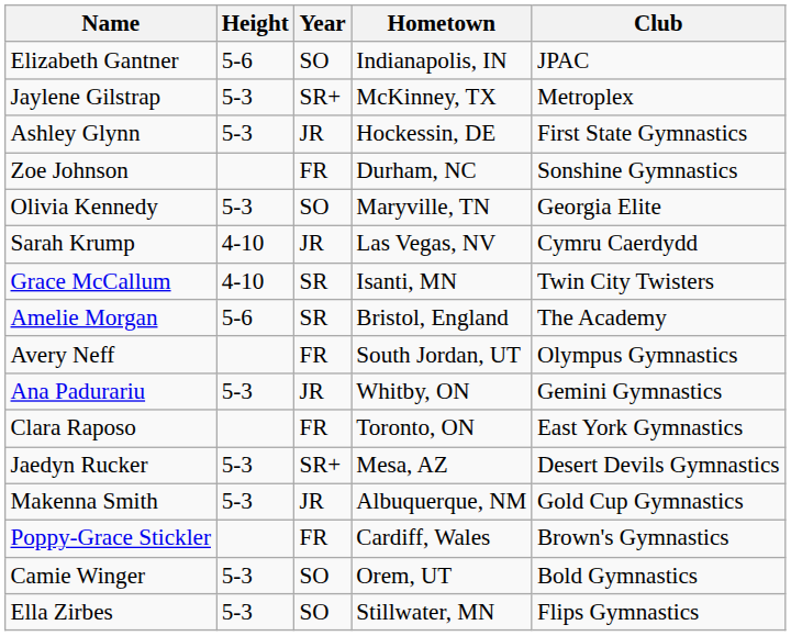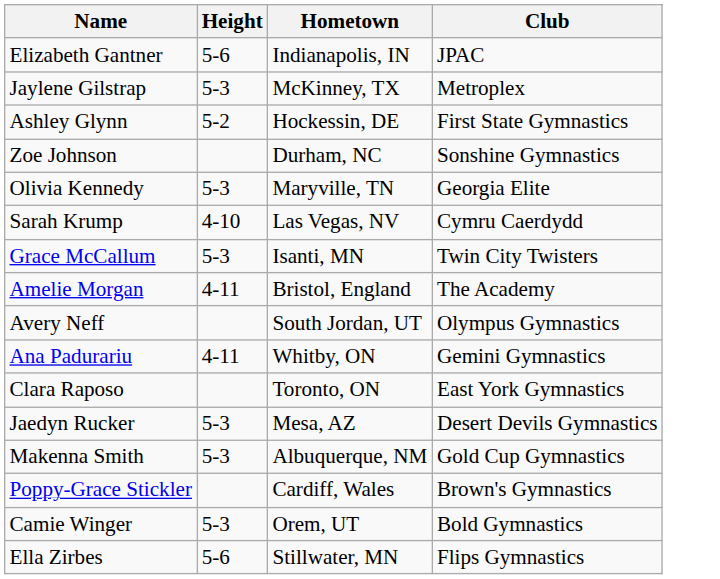 <table class="wikitable">
 <tr>
 <th>Name</th>
 <th>Height</th>
-<th>Year</th>
 <th>Hometown</th>
 <th>Club</th>
 </tr>
 <tr>
 <td>Elizabeth Gantner</td>
 <td>5-6</td>
-<td>SO</td>
 <td>Indianapolis, IN</td>
 <td>JPAC</td>
 </tr>
 <tr>
 <td>Jaylene Gilstrap</td>
 <td>5-3</td>
-<td>SR+</td>
 <td>McKinney, TX</td>
 <td>Metroplex</td>
 </tr>
 <tr>
 <td>Ashley Glynn</td>
-<td>5-3</td>
-<td>JR</td>
+<td>5-2</td>
 <td>Hockessin, DE</td>
 <td>First State Gymnastics</td>
 </tr>
 <tr>
 <td>Zoe Johnson</td>
 <td></td>
-<td>FR</td>
 <td>Durham, NC</td>
 <td>Sonshine Gymnastics</td>
 </tr>
 <tr>
 <td>Olivia Kennedy</td>
 <td>5-3</td>
-<td>SO</td>
 <td>Maryville, TN</td>
 <td>Georgia Elite</td>
 </tr>
 <tr>
 <td>Sarah Krump</td>
 <td>4-10</td>
-<td>JR</td>
 <td>Las Vegas, NV</td>
 <td>Cymru Caerdydd</td>
 </tr>
 <tr>
 <td><a href='#'>Grace McCallum</a></td>
-<td>4-10</td>
-<td>SR</td>
+<td>5-3</td>
 <td>Isanti, MN</td>
 <td>Twin City Twisters</td>
 </tr>
 <tr>
 <td><a href='#'>Amelie Morgan</a></td>
-<td>5-6</td>
-<td>SR</td>
+<td>4-11</td>
 <td>Bristol, England</td>
 <td>The Academy</td>
 </tr>
 <tr>
 <td>Avery Neff</td>
 <td></td>
-<td>FR</td>
 <td>South Jordan, UT</td>
 <td>Olympus Gymnastics</td>
 </tr>
 <tr>
 <td><a href='#'>Ana Padurariu</a></td>
-<td>5-3</td>
-<td>JR</td>
+<td>4-11</td>
 <td>Whitby, ON</td>
 <td>Gemini Gymnastics</td>
 </tr>
 <tr>
 <td>Clara Raposo</td>
 <td></td>
-<td>FR</td>
 <td>Toronto, ON</td>
 <td>East York Gymnastics</td>
 </tr>
 <tr>
 <td>Jaedyn Rucker</td>
 <td>5-3</td>
-<td>SR+</td>
 <td>Mesa, AZ</td>
 <td>Desert Devils Gymnastics</td>
 </tr>
 <tr>
 <td>Makenna Smith</td>
 <td>5-3</td>
-<td>JR</td>
 <td>Albuquerque, NM</td>
 <td>Gold Cup Gymnastics</td>
 </tr>
 <tr>
 <td><a href='#'>Poppy-Grace Stickler</a></td>
 <td></td>
-<td>FR</td>
 <td>Cardiff, Wales</td>
 <td>Brown's Gymnastics</td>
 </tr>
 <tr>
 <td>Camie Winger</td>
 <td>5-3</td>
-<td>SO</td>
 <td>Orem, UT</td>
 <td>Bold Gymnastics</td>
 </tr>
 <tr>
 <td>Ella Zirbes</td>
-<td>5-3</td>
-<td>SO</td>
+<td>5-6</td>
 <td>Stillwater, MN</td>
 <td>Flips Gymnastics</td>
 </tr>
 </table>
